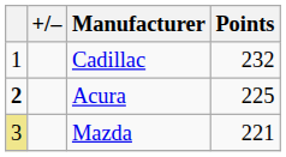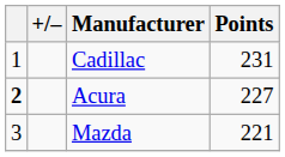 <table class="wikitable" style="font-size: 95%;">
 <tr>
 <th scope="col"></th>
 <th scope="col">+/–</th>
 <th scope="col">Manufacturer</th>
 <th scope="col">Points</th>
 </tr>
 <tr>
 <td align=center>1</td>
 <td align="left"></td>
 <td> <a href='#'>Cadillac</a></td>
-<td align=right>232</td>
+<td align=right>231</td>
 </tr>
 <tr>
 <td align=center><strong>2</strong></td>
 <td align="left"></td>
 <td> <a href='#'>Acura</a></td>
-<td align=right>225</td>
+<td align=right>227</td>
 </tr>
 <tr>
-<td align=center style="background: khaki;">3</td>
+<td align=center>3</td>
 <td align="left"></td>
 <td> <a href='#'>Mazda</a></td>
 <td align=right>221</td>
 </tr>
 <tr>
 </tr>
 </table>
